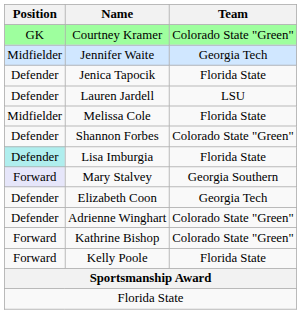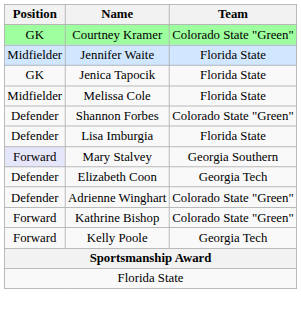 <table class="wikitable" style="text-align:center">
 <tr>
 <th>Position</th>
 <th>Name</th>
 <th>Team</th>
 </tr>
 <tr bgcolor="#9eff9e">
 <td>GK</td>
 <td>Courtney Kramer</td>
 <td>Colorado State "Green"</td>
 </tr>
 <tr bgcolor="#d0e7ff">
 <td>Midfielder</td>
 <td>Jennifer Waite</td>
-<td>Georgia Tech</td>
-</tr>
-<tr>
-<td>Defender</td>
-<td>Jenica Tapocik</td>
 <td>Florida State</td>
 </tr>
 <tr>
-<td>Defender</td>
-<td>Lauren Jardell</td>
-<td>LSU</td>
+<td>GK</td>
+<td>Jenica Tapocik</td>
+<td>Florida State</td>
 </tr>
 <tr>
 <td>Midfielder</td>
 <td>Melissa Cole</td>
 <td>Florida State</td>
 </tr>
 <tr>
 <td>Defender</td>
 <td>Shannon Forbes</td>
 <td>Colorado State "Green"</td>
 </tr>
 <tr>
-<td style="background: paleturquoise;">Defender</td>
+<td>Defender</td>
 <td>Lisa Imburgia</td>
 <td>Florida State</td>
 </tr>
 <tr>
 <td style="background: lavender;">Forward</td>
 <td>Mary Stalvey</td>
 <td>Georgia Southern</td>
 </tr>
 <tr>
 <td>Defender</td>
 <td>Elizabeth Coon</td>
 <td>Georgia Tech</td>
 </tr>
 <tr>
 <td>Defender</td>
 <td>Adrienne Winghart</td>
 <td>Colorado State "Green"</td>
 </tr>
 <tr>
 <td>Forward</td>
 <td>Kathrine Bishop</td>
 <td>Colorado State "Green"</td>
 </tr>
 <tr>
 <td>Forward</td>
 <td>Kelly Poole</td>
-<td>Florida State</td>
+<td>Georgia Tech</td>
 </tr>
 <tr>
 <th colspan="3">Sportsmanship Award</th>
 </tr>
 <tr>
 <td colspan="3">Florida State</td>
 </tr>
 </table>
